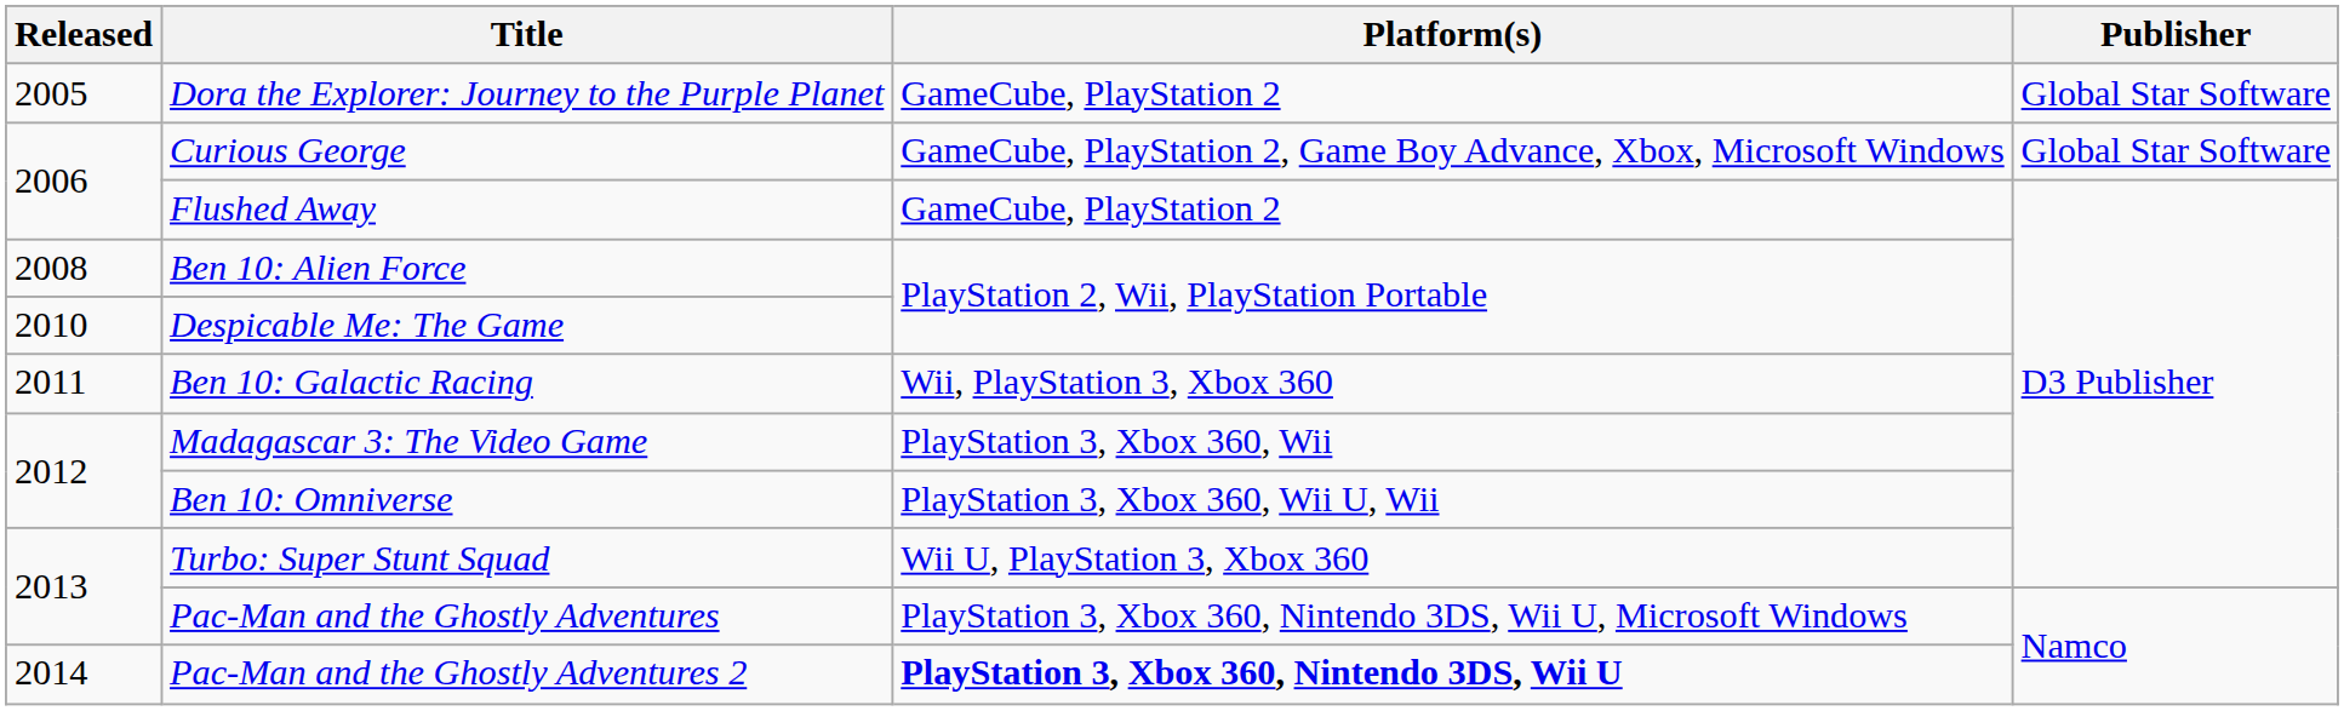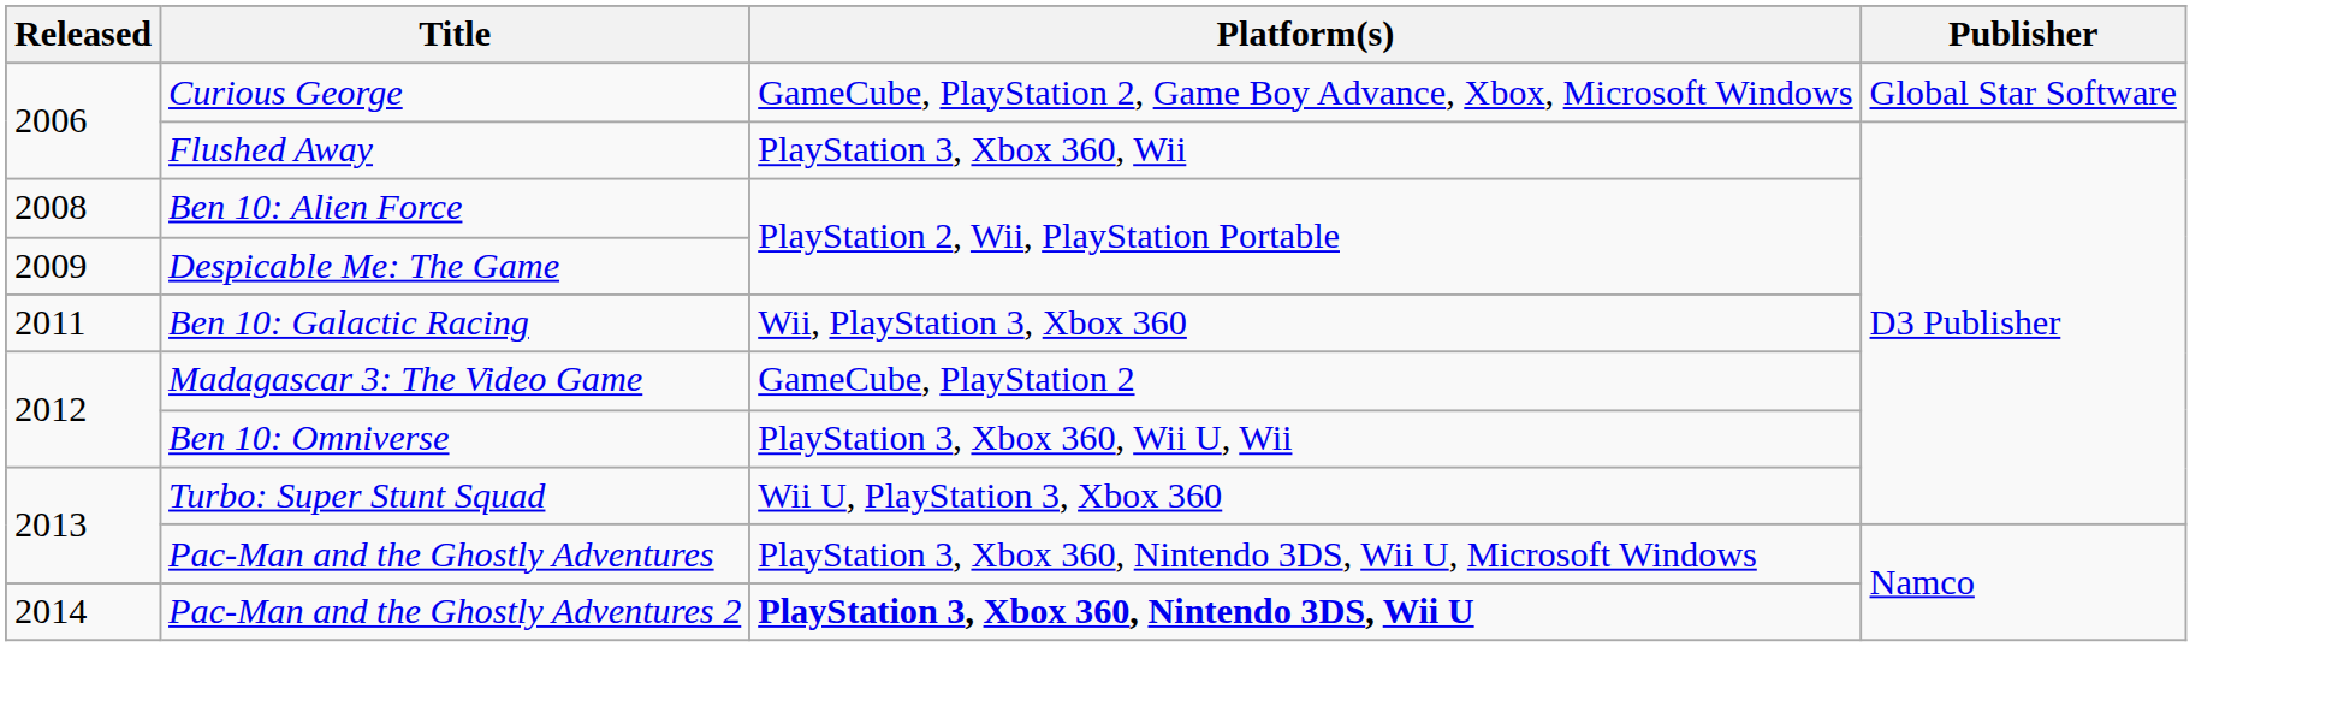 <table class="wikitable">
 <tr>
 <th>Released</th>
 <th>Title</th>
 <th>Platform(s)</th>
 <th>Publisher</th>
-</tr>
-<tr>
-<td>2005</td>
-<td><em><a href='#'>Dora the Explorer: Journey to the Purple Planet</a></em></td>
-<td><a href='#'>GameCube</a>, <a href='#'>PlayStation 2</a></td>
-<td><a href='#'>Global Star Software</a></td>
 </tr>
 <tr>
 <td rowspan="2">2006</td>
 <td><em><a href='#'>Curious George</a></em></td>
 <td><a href='#'>GameCube</a>, <a href='#'>PlayStation 2</a>, <a href='#'>Game Boy Advance</a>, <a href='#'>Xbox</a>, <a href='#'>Microsoft Windows</a></td>
 <td><a href='#'>Global Star Software</a></td>
 </tr>
 <tr>
 <td><em><a href='#'>Flushed Away</a></em></td>
-<td><a href='#'>GameCube</a>, <a href='#'>PlayStation 2</a></td>
+<td><a href='#'>PlayStation 3</a>, <a href='#'>Xbox 360</a>, <a href='#'>Wii</a></td>
 <td rowspan="7"><a href='#'>D3 Publisher</a></td>
 </tr>
 <tr>
 <td>2008</td>
 <td><em><a href='#'>Ben 10: Alien Force</a></em></td>
 <td rowspan="2"><a href='#'>PlayStation 2</a>, <a href='#'>Wii</a>, <a href='#'>PlayStation Portable</a></td>
 </tr>
 <tr>
-<td>2010</td>
+<td>2009</td>
 <td><em><a href='#'>Despicable Me: The Game</a></em></td>
 </tr>
 <tr>
 <td>2011</td>
 <td><em><a href='#'>Ben 10: Galactic Racing</a></em></td>
 <td><a href='#'>Wii</a>, <a href='#'>PlayStation 3</a>, <a href='#'>Xbox 360</a></td>
 </tr>
 <tr>
 <td rowspan="2">2012</td>
 <td><em><a href='#'>Madagascar 3: The Video Game</a></em></td>
-<td><a href='#'>PlayStation 3</a>, <a href='#'>Xbox 360</a>, <a href='#'>Wii</a></td>
+<td><a href='#'>GameCube</a>, <a href='#'>PlayStation 2</a></td>
 </tr>
 <tr>
 <td><em><a href='#'>Ben 10: Omniverse</a></em></td>
 <td><a href='#'>PlayStation 3</a>, <a href='#'>Xbox 360</a>, <a href='#'>Wii U</a>, <a href='#'>Wii</a></td>
 </tr>
 <tr>
 <td rowspan="2">2013</td>
 <td><em><a href='#'>Turbo: Super Stunt Squad</a></em></td>
 <td><a href='#'>Wii U</a>, <a href='#'>PlayStation 3</a>, <a href='#'>Xbox 360</a></td>
 </tr>
 <tr>
 <td><em><a href='#'>Pac-Man and the Ghostly Adventures</a></em></td>
 <td><a href='#'>PlayStation 3</a>, <a href='#'>Xbox 360</a>, <a href='#'>Nintendo 3DS</a>, <a href='#'>Wii U</a>, <a href='#'>Microsoft Windows</a></td>
 <td rowspan="2"><a href='#'>Namco</a></td>
 </tr>
 <tr>
 <td>2014</td>
 <td><em><a href='#'>Pac-Man and the Ghostly Adventures 2</a></em></td>
 <td><strong><a href='#'>PlayStation 3</a>, <a href='#'>Xbox 360</a>, <a href='#'>Nintendo 3DS</a>, <a href='#'>Wii U</a></strong></td>
 </tr>
 </table>
